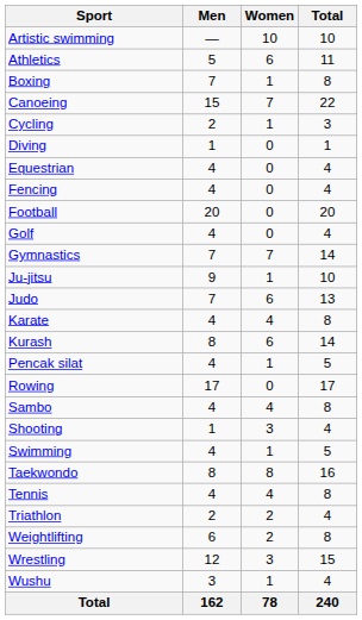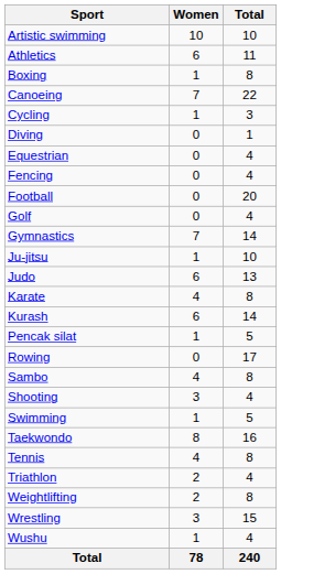 <table class="wikitable" style="text-align:center;">
 <tr>
 <th width=200>Sport</th>
-<th width=60>Men</th>
 <th width=60>Women</th>
 <th width=60>Total</th>
 </tr>
 <tr>
 <td align=left><a href='#'>Artistic swimming</a></td>
-<td>—</td>
 <td>10</td>
 <td>10</td>
 </tr>
 <tr>
 <td align=left><a href='#'>Athletics</a></td>
-<td>5</td>
 <td>6</td>
 <td>11</td>
 </tr>
 <tr>
 <td align=left><a href='#'>Boxing</a></td>
-<td>7</td>
 <td>1</td>
 <td>8</td>
 </tr>
 <tr>
 <td align=left><a href='#'>Canoeing</a></td>
-<td>15</td>
 <td>7</td>
 <td>22</td>
 </tr>
 <tr>
 <td align=left><a href='#'>Cycling</a></td>
-<td>2</td>
 <td>1</td>
 <td>3</td>
 </tr>
 <tr>
 <td align=left><a href='#'>Diving</a></td>
-<td>1</td>
 <td>0</td>
 <td>1</td>
 </tr>
 <tr>
 <td align=left><a href='#'>Equestrian</a></td>
-<td>4</td>
 <td>0</td>
 <td>4</td>
 </tr>
 <tr>
 <td align=left><a href='#'>Fencing</a></td>
-<td>4</td>
 <td>0</td>
 <td>4</td>
 </tr>
 <tr>
 <td align=left><a href='#'>Football</a></td>
-<td>20</td>
 <td>0</td>
 <td>20</td>
 </tr>
 <tr>
 <td align=left><a href='#'>Golf</a></td>
-<td>4</td>
 <td>0</td>
 <td>4</td>
 </tr>
 <tr>
 <td align=left><a href='#'>Gymnastics</a></td>
 <td>7</td>
-<td>7</td>
 <td>14</td>
 </tr>
 <tr>
 <td align=left><a href='#'>Ju-jitsu</a></td>
-<td>9</td>
 <td>1</td>
 <td>10</td>
 </tr>
 <tr>
 <td align=left><a href='#'>Judo</a></td>
-<td>7</td>
 <td>6</td>
 <td>13</td>
 </tr>
 <tr>
 <td align=left><a href='#'>Karate</a></td>
 <td>4</td>
-<td>4</td>
 <td>8</td>
 </tr>
 <tr>
 <td align=left><a href='#'>Kurash</a></td>
-<td>8</td>
 <td>6</td>
 <td>14</td>
 </tr>
 <tr>
 <td align=left><a href='#'>Pencak silat</a></td>
-<td>4</td>
 <td>1</td>
 <td>5</td>
 </tr>
 <tr>
 <td align=left><a href='#'>Rowing</a></td>
-<td>17</td>
 <td>0</td>
 <td>17</td>
 </tr>
 <tr>
 <td align=left><a href='#'>Sambo</a></td>
 <td>4</td>
-<td>4</td>
 <td>8</td>
 </tr>
 <tr>
 <td align=left><a href='#'>Shooting</a></td>
-<td>1</td>
 <td>3</td>
 <td>4</td>
 </tr>
 <tr>
 <td align=left><a href='#'>Swimming</a></td>
-<td>4</td>
 <td>1</td>
 <td>5</td>
 </tr>
 <tr>
 <td align=left><a href='#'>Taekwondo</a></td>
 <td>8</td>
-<td>8</td>
 <td>16</td>
 </tr>
 <tr>
 <td align=left><a href='#'>Tennis</a></td>
-<td>4</td>
 <td>4</td>
 <td>8</td>
 </tr>
 <tr>
 <td align=left><a href='#'>Triathlon</a></td>
 <td>2</td>
-<td>2</td>
 <td>4</td>
 </tr>
 <tr>
 <td align=left><a href='#'>Weightlifting</a></td>
-<td>6</td>
 <td>2</td>
 <td>8</td>
 </tr>
 <tr>
 <td align=left><a href='#'>Wrestling</a></td>
-<td>12</td>
 <td>3</td>
 <td>15</td>
 </tr>
 <tr>
 <td align=left><a href='#'>Wushu</a></td>
-<td>3</td>
 <td>1</td>
 <td>4</td>
 </tr>
 <tr>
 <th>Total</th>
-<th>162</th>
 <th>78</th>
 <th>240</th>
 </tr>
 </table>
